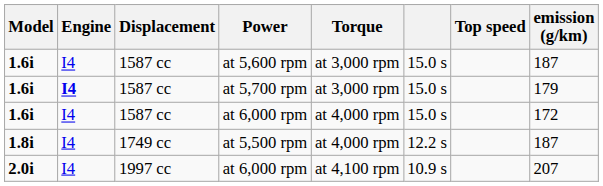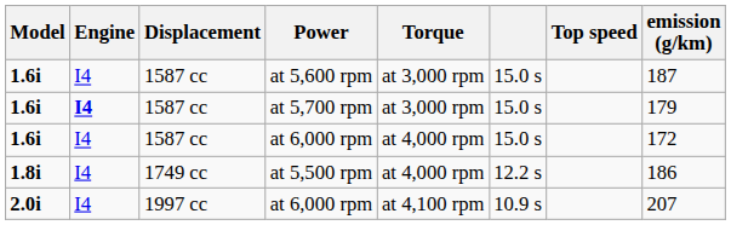 <table class="wikitable">
 <tr>
 <th>Model</th>
 <th>Engine</th>
 <th>Displacement</th>
 <th>Power</th>
 <th>Torque</th>
 <th></th>
 <th>Top speed</th>
 <th> emission<br>(g/km)</th>
 </tr>
 <tr>
 <td><strong>1.6i</strong></td>
 <td><a href='#'>I4</a></td>
 <td>1587 cc</td>
 <td> at 5,600 rpm</td>
 <td> at 3,000 rpm</td>
 <td>15.0 s</td>
 <td></td>
 <td>187</td>
 </tr>
 <tr>
 <td><strong>1.6i</strong></td>
 <td><strong><a href='#'>I4</a></strong></td>
 <td>1587 cc</td>
 <td> at 5,700 rpm</td>
 <td> at 3,000 rpm</td>
 <td>15.0 s</td>
 <td></td>
 <td>179</td>
 </tr>
 <tr>
 <td><strong>1.6i</strong></td>
 <td><a href='#'>I4</a></td>
 <td>1587 cc</td>
 <td> at 6,000 rpm</td>
 <td> at 4,000 rpm</td>
 <td>15.0 s</td>
 <td></td>
 <td>172</td>
 </tr>
 <tr>
 <td><strong>1.8i</strong></td>
 <td><a href='#'>I4</a></td>
 <td>1749 cc</td>
 <td> at 5,500 rpm</td>
 <td> at 4,000 rpm</td>
 <td>12.2 s</td>
 <td></td>
-<td>187</td>
+<td>186</td>
 </tr>
 <tr>
 <td><strong>2.0i</strong></td>
 <td><a href='#'>I4</a></td>
 <td>1997 cc</td>
 <td> at 6,000 rpm</td>
 <td> at 4,100 rpm</td>
 <td>10.9 s</td>
 <td></td>
 <td>207</td>
 </tr>
 </table>
